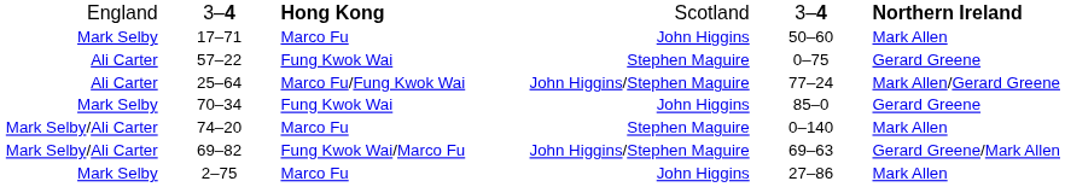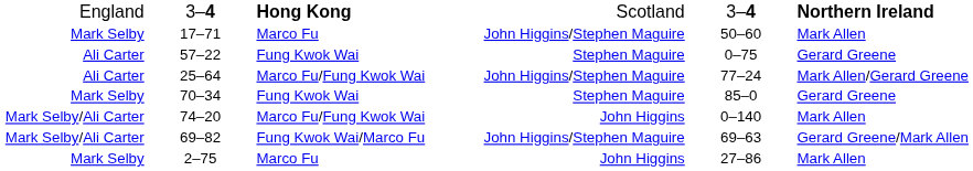 <table width="100%" cellspacing="1">
 <tr>
 <th width=20%></th>
 <th width=10%></th>
 <th width=20%></th>
 <th width=20%></th>
 <th width=10%></th>
 <th width=20%></th>
 </tr>
 <tr style=font-size:90%>
 <td align=right>England </td>
 <td align=center>3–<strong>4</strong></td>
 <td><strong> Hong Kong</strong></td>
 <td align=right>Scotland </td>
 <td align=center>3–<strong>4</strong></td>
 <td><strong> Northern Ireland</strong></td>
 </tr>
 <tr style=font-size:75%>
 <td align=right><a href='#'>Mark Selby</a></td>
 <td align=center>17–71</td>
 <td><a href='#'>Marco Fu</a></td>
-<td align=right><a href='#'>John Higgins</a></td>
+<td align=right><a href='#'>John Higgins</a>/<a href='#'>Stephen Maguire</a></td>
 <td align=center>50–60</td>
 <td><a href='#'>Mark Allen</a></td>
 </tr>
 <tr style=font-size:75%>
 <td align=right><a href='#'>Ali Carter</a></td>
 <td align=center>57–22</td>
 <td><a href='#'>Fung Kwok Wai</a></td>
 <td align=right><a href='#'>Stephen Maguire</a></td>
 <td align=center>0–75</td>
 <td><a href='#'>Gerard Greene</a></td>
 </tr>
 <tr style=font-size:75%>
 <td align=right><a href='#'>Ali Carter</a></td>
 <td align=center>25–64</td>
 <td><a href='#'>Marco Fu</a>/<a href='#'>Fung Kwok Wai</a></td>
 <td align=right><a href='#'>John Higgins</a>/<a href='#'>Stephen Maguire</a></td>
 <td align=center>77–24</td>
 <td><a href='#'>Mark Allen</a>/<a href='#'>Gerard Greene</a></td>
 </tr>
 <tr style=font-size:75%>
 <td align=right><a href='#'>Mark Selby</a></td>
 <td align=center>70–34</td>
 <td><a href='#'>Fung Kwok Wai</a></td>
-<td align=right><a href='#'>John Higgins</a></td>
+<td align=right><a href='#'>Stephen Maguire</a></td>
 <td align=center>85–0</td>
 <td><a href='#'>Gerard Greene</a></td>
 </tr>
 <tr style=font-size:75%>
 <td align=right><a href='#'>Mark Selby</a>/<a href='#'>Ali Carter</a></td>
 <td align=center>74–20</td>
-<td><a href='#'>Marco Fu</a></td>
-<td align=right><a href='#'>Stephen Maguire</a></td>
+<td><a href='#'>Marco Fu</a>/<a href='#'>Fung Kwok Wai</a></td>
+<td align=right><a href='#'>John Higgins</a></td>
 <td align=center>0–140</td>
 <td><a href='#'>Mark Allen</a></td>
 </tr>
 <tr style=font-size:75%>
 <td align=right><a href='#'>Mark Selby</a>/<a href='#'>Ali Carter</a></td>
 <td align=center>69–82</td>
 <td><a href='#'>Fung Kwok Wai</a>/<a href='#'>Marco Fu</a></td>
 <td align=right><a href='#'>John Higgins</a>/<a href='#'>Stephen Maguire</a></td>
 <td align=center>69–63</td>
 <td><a href='#'>Gerard Greene</a>/<a href='#'>Mark Allen</a></td>
 </tr>
 <tr style=font-size:75%>
 <td align=right><a href='#'>Mark Selby</a></td>
 <td align=center>2–75</td>
 <td><a href='#'>Marco Fu</a></td>
 <td align=right><a href='#'>John Higgins</a></td>
 <td align=center>27–86</td>
 <td><a href='#'>Mark Allen</a></td>
 </tr>
 </table>
